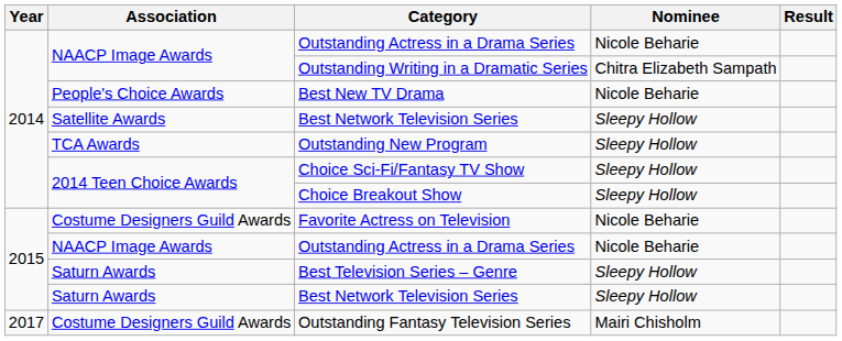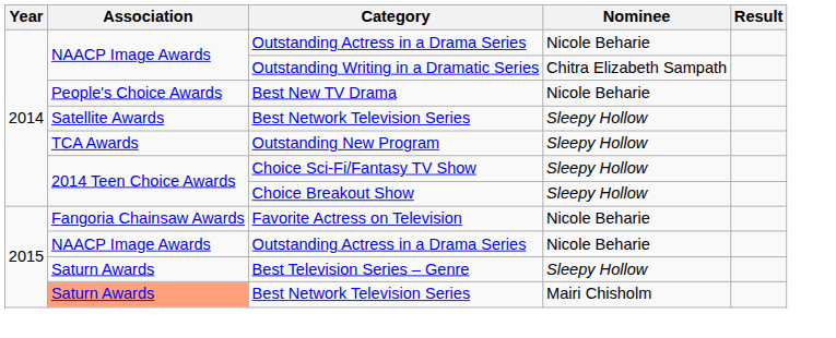 <table class="wikitable sortable">
 <tr>
 <th>Year</th>
 <th>Association</th>
 <th>Category</th>
 <th>Nominee</th>
 <th>Result</th>
 </tr>
 <tr>
 <td rowspan="7">2014</td>
 <td rowspan="2"><a href='#'>NAACP Image Awards</a></td>
 <td><a href='#'>Outstanding Actress in a Drama Series</a></td>
 <td>Nicole Beharie</td>
 <td></td>
 </tr>
 <tr>
 <td><a href='#'>Outstanding Writing in a Dramatic Series</a></td>
 <td>Chitra Elizabeth Sampath</td>
 <td></td>
 </tr>
 <tr>
 <td><a href='#'>People's Choice Awards</a></td>
 <td><a href='#'>Best New TV Drama</a></td>
 <td>Nicole Beharie</td>
 <td></td>
 </tr>
 <tr>
 <td><a href='#'>Satellite Awards</a></td>
 <td><a href='#'>Best Network Television Series</a></td>
 <td><em>Sleepy Hollow</em></td>
 <td></td>
 </tr>
 <tr>
 <td><a href='#'>TCA Awards</a></td>
 <td><a href='#'>Outstanding New Program</a></td>
 <td><em>Sleepy Hollow</em></td>
 <td></td>
 </tr>
 <tr>
 <td rowspan="2"><a href='#'>2014 Teen Choice Awards</a></td>
 <td><a href='#'>Choice Sci-Fi/Fantasy TV Show</a></td>
 <td><em>Sleepy Hollow</em></td>
 <td></td>
 </tr>
 <tr>
 <td><a href='#'>Choice Breakout Show</a></td>
 <td><em>Sleepy Hollow</em></td>
 <td></td>
 </tr>
 <tr>
 <td rowspan="4">2015</td>
-<td><a href='#'>Costume Designers Guild</a> Awards</td>
+<td><a href='#'>Fangoria Chainsaw Awards</a></td>
 <td><a href='#'>Favorite Actress on Television</a></td>
 <td>Nicole Beharie</td>
 <td></td>
 </tr>
 <tr>
 <td><a href='#'>NAACP Image Awards</a></td>
 <td><a href='#'>Outstanding Actress in a Drama Series</a></td>
 <td>Nicole Beharie</td>
 <td></td>
 </tr>
 <tr>
 <td><a href='#'>Saturn Awards</a></td>
 <td><a href='#'>Best Television Series – Genre</a></td>
 <td><em>Sleepy Hollow</em></td>
 <td></td>
 </tr>
 <tr>
-<td><a href='#'>Saturn Awards</a></td>
+<td style="background: lightsalmon;"><a href='#'>Saturn Awards</a></td>
 <td><a href='#'>Best Network Television Series</a></td>
-<td><em>Sleepy Hollow</em></td>
-<td></td>
-</tr>
-<tr>
-<td>2017</td>
-<td><a href='#'>Costume Designers Guild</a> Awards</td>
-<td>Outstanding Fantasy Television Series</td>
 <td>Mairi Chisholm</td>
 <td></td>
 </tr>
 </table>
